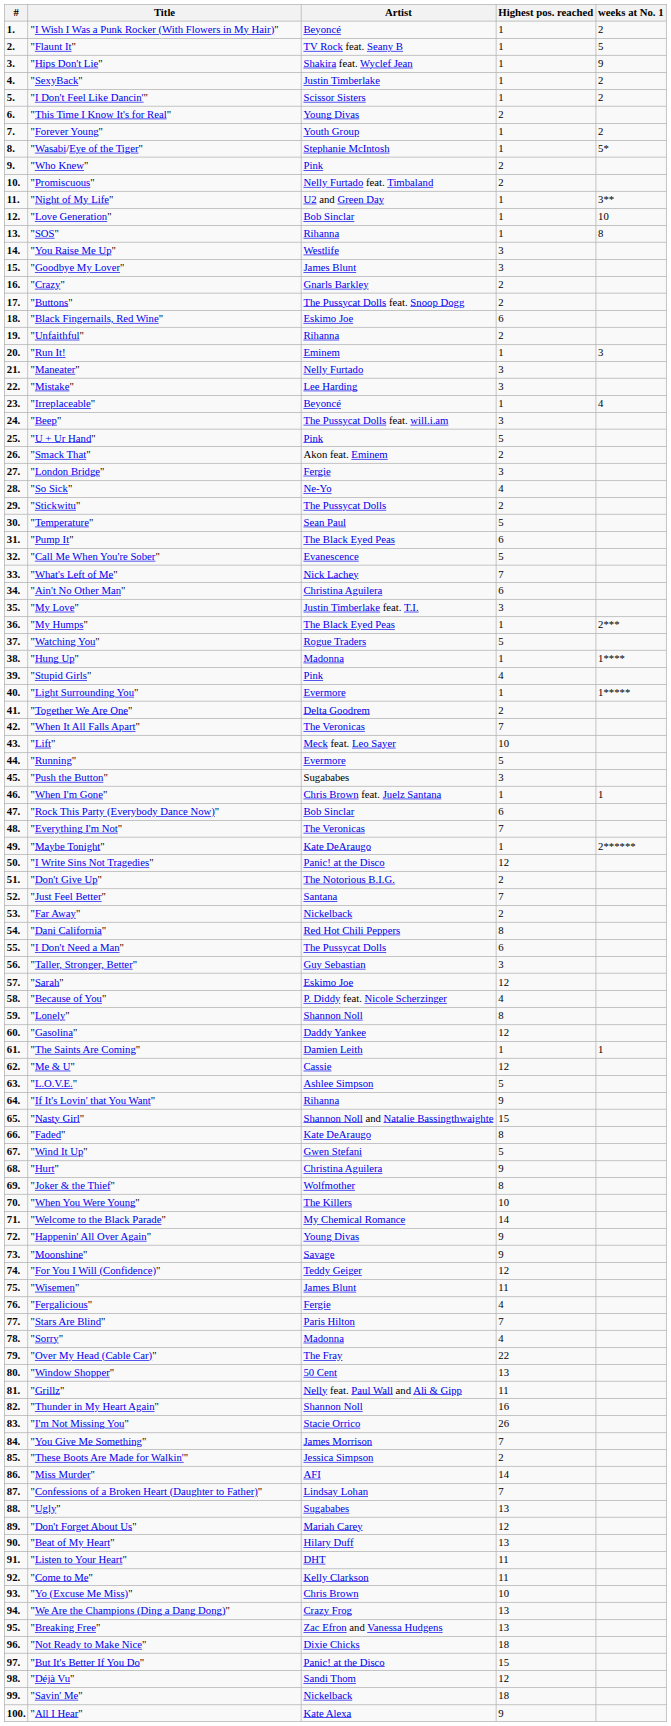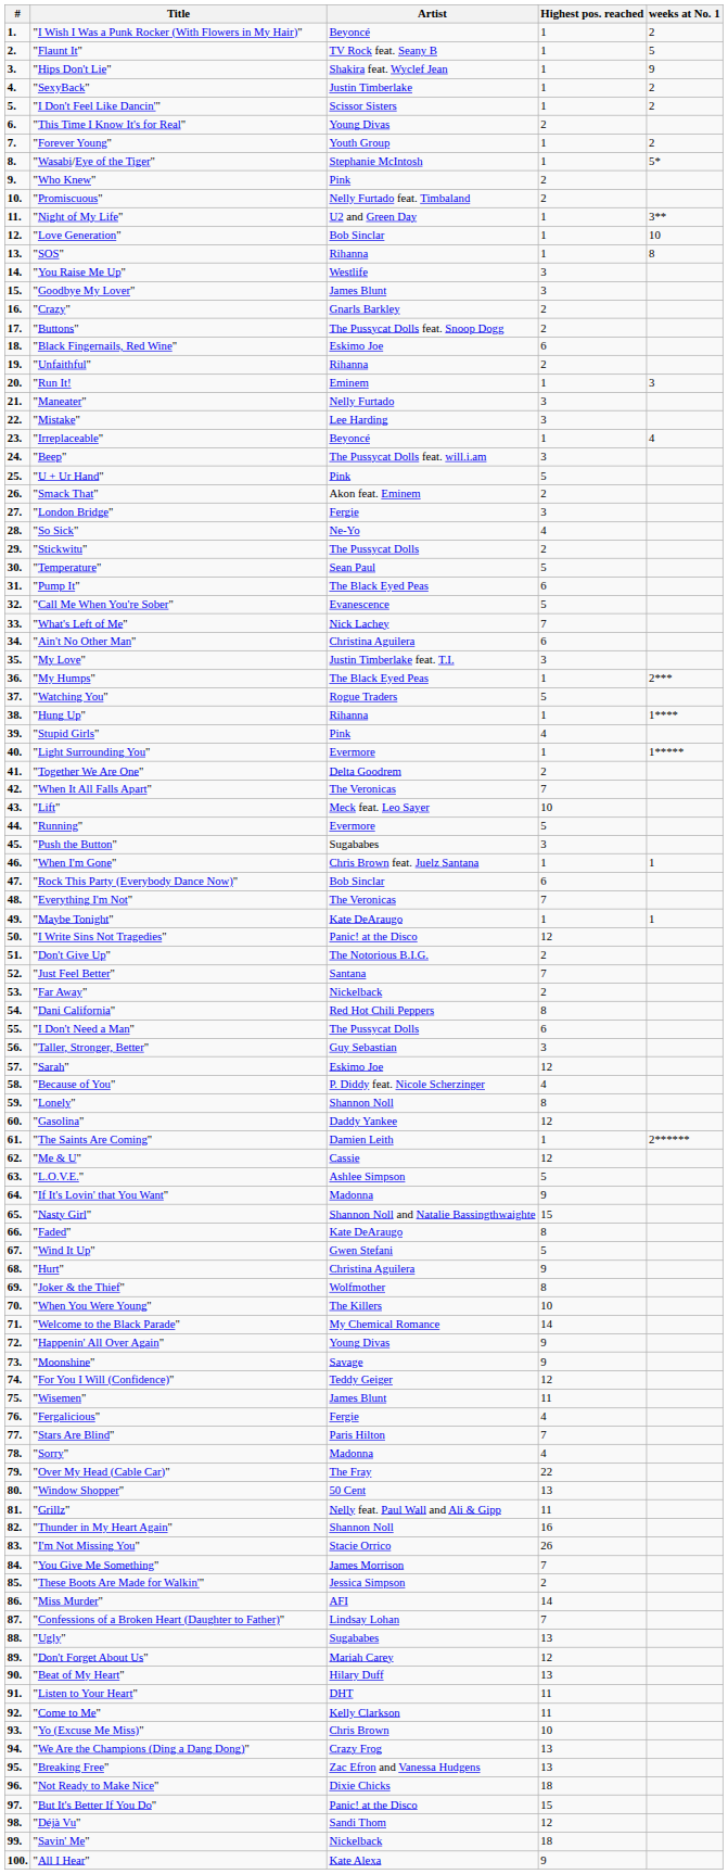 <table class="wikitable sortable">
 <tr>
 <th>#</th>
 <th width="400">Title</th>
 <th>Artist</th>
 <th>Highest pos. reached</th>
 <th>weeks at No. 1</th>
 </tr>
 <tr>
 <td><strong>1.</strong></td>
 <td>"<a href='#'>I Wish I Was a Punk Rocker (With Flowers in My Hair)</a>"</td>
 <td><a href='#'>Beyoncé</a></td>
 <td>1</td>
 <td>2</td>
 </tr>
 <tr>
 <td><strong>2.</strong></td>
 <td>"<a href='#'>Flaunt It</a>"</td>
 <td><a href='#'>TV Rock</a> feat. <a href='#'>Seany B</a></td>
 <td>1</td>
 <td>5</td>
 </tr>
 <tr>
 <td><strong>3.</strong></td>
 <td>"<a href='#'>Hips Don't Lie</a>"</td>
 <td><a href='#'>Shakira</a> feat. <a href='#'>Wyclef Jean</a></td>
 <td>1</td>
 <td>9</td>
 </tr>
 <tr>
 <td><strong>4.</strong></td>
 <td>"<a href='#'>SexyBack</a>"</td>
 <td><a href='#'>Justin Timberlake</a></td>
 <td>1</td>
 <td>2</td>
 </tr>
 <tr>
 <td><strong>5.</strong></td>
 <td>"<a href='#'>I Don't Feel Like Dancin'</a>"</td>
 <td><a href='#'>Scissor Sisters</a></td>
 <td>1</td>
 <td>2</td>
 </tr>
 <tr>
 <td><strong>6.</strong></td>
 <td>"<a href='#'>This Time I Know It's for Real</a>"</td>
 <td><a href='#'>Young Divas</a></td>
 <td>2</td>
 <td></td>
 </tr>
 <tr>
 <td><strong>7.</strong></td>
 <td>"<a href='#'>Forever Young</a>"</td>
 <td><a href='#'>Youth Group</a></td>
 <td>1</td>
 <td>2</td>
 </tr>
 <tr>
 <td><strong>8.</strong></td>
 <td>"<a href='#'>Wasabi</a>/<a href='#'>Eye of the Tiger</a>"</td>
 <td><a href='#'>Stephanie McIntosh</a></td>
 <td>1</td>
 <td>5*</td>
 </tr>
 <tr>
 <td><strong>9.</strong></td>
 <td>"<a href='#'>Who Knew</a>"</td>
 <td><a href='#'>Pink</a></td>
 <td>2</td>
 <td></td>
 </tr>
 <tr>
 <td><strong>10.</strong></td>
 <td>"<a href='#'>Promiscuous</a>"</td>
 <td><a href='#'>Nelly Furtado</a> feat. <a href='#'>Timbaland</a></td>
 <td>2</td>
 <td></td>
 </tr>
 <tr>
 <td><strong>11.</strong></td>
 <td>"<a href='#'>Night of My Life</a>"</td>
 <td><a href='#'>U2</a> and <a href='#'>Green Day</a></td>
 <td>1</td>
 <td>3**</td>
 </tr>
 <tr>
 <td><strong>12.</strong></td>
 <td>"<a href='#'>Love Generation</a>"</td>
 <td><a href='#'>Bob Sinclar</a></td>
 <td>1</td>
 <td>10</td>
 </tr>
 <tr>
 <td><strong>13.</strong></td>
 <td>"<a href='#'>SOS</a>"</td>
 <td><a href='#'>Rihanna</a></td>
 <td>1</td>
 <td>8</td>
 </tr>
 <tr>
 <td><strong>14.</strong></td>
 <td>"<a href='#'>You Raise Me Up</a>"</td>
 <td><a href='#'>Westlife</a></td>
 <td>3</td>
 <td></td>
 </tr>
 <tr>
 <td><strong>15.</strong></td>
 <td>"<a href='#'>Goodbye My Lover</a>"</td>
 <td><a href='#'>James Blunt</a></td>
 <td>3</td>
 <td></td>
 </tr>
 <tr>
 <td><strong>16.</strong></td>
 <td>"<a href='#'>Crazy</a>"</td>
 <td><a href='#'>Gnarls Barkley</a></td>
 <td>2</td>
 <td></td>
 </tr>
 <tr>
 <td><strong>17.</strong></td>
 <td>"<a href='#'>Buttons</a>"</td>
 <td><a href='#'>The Pussycat Dolls</a> feat. <a href='#'>Snoop Dogg</a></td>
 <td>2</td>
 <td></td>
 </tr>
 <tr>
 <td><strong>18.</strong></td>
 <td>"<a href='#'>Black Fingernails, Red Wine</a>"</td>
 <td><a href='#'>Eskimo Joe</a></td>
 <td>6</td>
 <td></td>
 </tr>
 <tr>
 <td><strong>19.</strong></td>
 <td>"<a href='#'>Unfaithful</a>"</td>
 <td><a href='#'>Rihanna</a></td>
 <td>2</td>
 <td></td>
 </tr>
 <tr>
 <td><strong>20.</strong></td>
 <td>"<a href='#'>Run It!</a></td>
 <td><a href='#'>Eminem</a></td>
 <td>1</td>
 <td>3</td>
 </tr>
 <tr>
 <td><strong>21.</strong></td>
 <td>"<a href='#'>Maneater</a>"</td>
 <td><a href='#'>Nelly Furtado</a></td>
 <td>3</td>
 <td></td>
 </tr>
 <tr>
 <td><strong>22.</strong></td>
 <td>"<a href='#'>Mistake</a>"</td>
 <td><a href='#'>Lee Harding</a></td>
 <td>3</td>
 <td></td>
 </tr>
 <tr>
 <td><strong>23.</strong></td>
 <td>"<a href='#'>Irreplaceable</a>"</td>
 <td><a href='#'>Beyoncé</a></td>
 <td>1</td>
 <td>4</td>
 </tr>
 <tr>
 <td><strong>24.</strong></td>
 <td>"<a href='#'>Beep</a>"</td>
 <td><a href='#'>The Pussycat Dolls</a> feat. <a href='#'>will.i.am</a></td>
 <td>3</td>
 <td></td>
 </tr>
 <tr>
 <td><strong>25.</strong></td>
 <td>"<a href='#'>U + Ur Hand</a>"</td>
 <td><a href='#'>Pink</a></td>
 <td>5</td>
 <td></td>
 </tr>
 <tr>
 <td><strong>26.</strong></td>
 <td>"<a href='#'>Smack That</a>"</td>
 <td>Akon feat. <a href='#'>Eminem</a></td>
 <td>2</td>
 <td></td>
 </tr>
 <tr>
 <td><strong>27.</strong></td>
 <td>"<a href='#'>London Bridge</a>"</td>
 <td><a href='#'>Fergie</a></td>
 <td>3</td>
 <td></td>
 </tr>
 <tr>
 <td><strong>28.</strong></td>
 <td>"<a href='#'>So Sick</a>"</td>
 <td><a href='#'>Ne-Yo</a></td>
 <td>4</td>
 <td></td>
 </tr>
 <tr>
 <td><strong>29.</strong></td>
 <td>"<a href='#'>Stickwitu</a>"</td>
 <td><a href='#'>The Pussycat Dolls</a></td>
 <td>2</td>
 <td></td>
 </tr>
 <tr>
 <td><strong>30.</strong></td>
 <td>"<a href='#'>Temperature</a>"</td>
 <td><a href='#'>Sean Paul</a></td>
 <td>5</td>
 <td></td>
 </tr>
 <tr>
 <td><strong>31.</strong></td>
 <td>"<a href='#'>Pump It</a>"</td>
 <td><a href='#'>The Black Eyed Peas</a></td>
 <td>6</td>
 <td></td>
 </tr>
 <tr>
 <td><strong>32.</strong></td>
 <td>"<a href='#'>Call Me When You're Sober</a>"</td>
 <td><a href='#'>Evanescence</a></td>
 <td>5</td>
 <td></td>
 </tr>
 <tr>
 <td><strong>33.</strong></td>
 <td>"<a href='#'>What's Left of Me</a>"</td>
 <td><a href='#'>Nick Lachey</a></td>
 <td>7</td>
 <td></td>
 </tr>
 <tr>
 <td><strong>34.</strong></td>
 <td>"<a href='#'>Ain't No Other Man</a>"</td>
 <td><a href='#'>Christina Aguilera</a></td>
 <td>6</td>
 <td></td>
 </tr>
 <tr>
 <td><strong>35.</strong></td>
 <td>"<a href='#'>My Love</a>"</td>
 <td><a href='#'>Justin Timberlake</a> feat. <a href='#'>T.I.</a></td>
 <td>3</td>
 <td></td>
 </tr>
 <tr>
 <td><strong>36.</strong></td>
 <td>"<a href='#'>My Humps</a>"</td>
 <td><a href='#'>The Black Eyed Peas</a></td>
 <td>1</td>
 <td>2***</td>
 </tr>
 <tr>
 <td><strong>37.</strong></td>
 <td>"<a href='#'>Watching You</a>"</td>
 <td><a href='#'>Rogue Traders</a></td>
 <td>5</td>
 <td></td>
 </tr>
 <tr>
 <td><strong>38.</strong></td>
 <td>"<a href='#'>Hung Up</a>"</td>
-<td><a href='#'>Madonna</a></td>
+<td><a href='#'>Rihanna</a></td>
 <td>1</td>
 <td>1****</td>
 </tr>
 <tr>
 <td><strong>39.</strong></td>
 <td>"<a href='#'>Stupid Girls</a>"</td>
 <td><a href='#'>Pink</a></td>
 <td>4</td>
 <td></td>
 </tr>
 <tr>
 <td><strong>40.</strong></td>
 <td>"<a href='#'>Light Surrounding You</a>"</td>
 <td><a href='#'>Evermore</a></td>
 <td>1</td>
 <td>1*****</td>
 </tr>
 <tr>
 <td><strong>41.</strong></td>
 <td>"<a href='#'>Together We Are One</a>"</td>
 <td><a href='#'>Delta Goodrem</a></td>
 <td>2</td>
 <td></td>
 </tr>
 <tr>
 <td><strong>42.</strong></td>
 <td>"<a href='#'>When It All Falls Apart</a>"</td>
 <td><a href='#'>The Veronicas</a></td>
 <td>7</td>
 <td></td>
 </tr>
 <tr>
 <td><strong>43.</strong></td>
 <td>"<a href='#'>Lift</a>"</td>
 <td><a href='#'>Meck</a> feat. <a href='#'>Leo Sayer</a></td>
 <td>10</td>
 <td></td>
 </tr>
 <tr>
 <td><strong>44.</strong></td>
 <td>"<a href='#'>Running</a>"</td>
 <td><a href='#'>Evermore</a></td>
 <td>5</td>
 <td></td>
 </tr>
 <tr>
 <td><strong>45.</strong></td>
 <td>"<a href='#'>Push the Button</a>"</td>
 <td>Sugababes</td>
 <td>3</td>
 <td></td>
 </tr>
 <tr>
 <td><strong>46.</strong></td>
 <td>"<a href='#'>When I'm Gone</a>"</td>
 <td><a href='#'>Chris Brown</a> feat. <a href='#'>Juelz Santana</a></td>
 <td>1</td>
 <td>1</td>
 </tr>
 <tr>
 <td><strong>47.</strong></td>
 <td>"<a href='#'>Rock This Party (Everybody Dance Now)</a>"</td>
 <td><a href='#'>Bob Sinclar</a></td>
 <td>6</td>
 <td></td>
 </tr>
 <tr>
 <td><strong>48.</strong></td>
 <td>"<a href='#'>Everything I'm Not</a>"</td>
 <td><a href='#'>The Veronicas</a></td>
 <td>7</td>
 <td></td>
 </tr>
 <tr>
 <td><strong>49.</strong></td>
 <td>"<a href='#'>Maybe Tonight</a>"</td>
 <td><a href='#'>Kate DeAraugo</a></td>
 <td>1</td>
-<td>2******</td>
+<td>1</td>
 </tr>
 <tr>
 <td><strong>50.</strong></td>
 <td>"<a href='#'>I Write Sins Not Tragedies</a>"</td>
 <td><a href='#'>Panic! at the Disco</a></td>
 <td>12</td>
 <td></td>
 </tr>
 <tr>
 <td><strong>51.</strong></td>
 <td>"<a href='#'>Don't Give Up</a>"</td>
 <td><a href='#'>The Notorious B.I.G.</a></td>
 <td>2</td>
 <td></td>
 </tr>
 <tr>
 <td><strong>52.</strong></td>
 <td>"<a href='#'>Just Feel Better</a>"</td>
 <td><a href='#'>Santana</a></td>
 <td>7</td>
 <td></td>
 </tr>
 <tr>
 <td><strong>53.</strong></td>
 <td>"<a href='#'>Far Away</a>"</td>
 <td><a href='#'>Nickelback</a></td>
 <td>2</td>
 <td></td>
 </tr>
 <tr>
 <td><strong>54.</strong></td>
 <td>"<a href='#'>Dani California</a>"</td>
 <td><a href='#'>Red Hot Chili Peppers</a></td>
 <td>8</td>
 <td></td>
 </tr>
 <tr>
 <td><strong>55.</strong></td>
 <td>"<a href='#'>I Don't Need a Man</a>"</td>
 <td><a href='#'>The Pussycat Dolls</a></td>
 <td>6</td>
 <td></td>
 </tr>
 <tr>
 <td><strong>56.</strong></td>
 <td>"<a href='#'>Taller, Stronger, Better</a>"</td>
 <td><a href='#'>Guy Sebastian</a></td>
 <td>3</td>
 <td></td>
 </tr>
 <tr>
 <td><strong>57.</strong></td>
 <td>"<a href='#'>Sarah</a>"</td>
 <td><a href='#'>Eskimo Joe</a></td>
 <td>12</td>
 <td></td>
 </tr>
 <tr>
 <td><strong>58.</strong></td>
 <td>"<a href='#'>Because of You</a>"</td>
 <td><a href='#'>P. Diddy</a> feat. <a href='#'>Nicole Scherzinger</a></td>
 <td>4</td>
 <td></td>
 </tr>
 <tr>
 <td><strong>59.</strong></td>
 <td>"<a href='#'>Lonely</a>"</td>
 <td><a href='#'>Shannon Noll</a></td>
 <td>8</td>
 <td></td>
 </tr>
 <tr>
 <td><strong>60.</strong></td>
 <td>"<a href='#'>Gasolina</a>"</td>
 <td><a href='#'>Daddy Yankee</a></td>
 <td>12</td>
 <td></td>
 </tr>
 <tr>
 <td><strong>61.</strong></td>
 <td>"<a href='#'>The Saints Are Coming</a>"</td>
 <td><a href='#'>Damien Leith</a></td>
 <td>1</td>
-<td>1</td>
+<td>2******</td>
 </tr>
 <tr>
 <td><strong>62.</strong></td>
 <td>"<a href='#'>Me & U</a>"</td>
 <td><a href='#'>Cassie</a></td>
 <td>12</td>
 <td></td>
 </tr>
 <tr>
 <td><strong>63.</strong></td>
 <td>"<a href='#'>L.O.V.E.</a>"</td>
 <td><a href='#'>Ashlee Simpson</a></td>
 <td>5</td>
 <td></td>
 </tr>
 <tr>
 <td><strong>64.</strong></td>
 <td>"<a href='#'>If It's Lovin' that You Want</a>"</td>
-<td><a href='#'>Rihanna</a></td>
+<td><a href='#'>Madonna</a></td>
 <td>9</td>
 <td></td>
 </tr>
 <tr>
 <td><strong>65.</strong></td>
 <td>"<a href='#'>Nasty Girl</a>"</td>
 <td><a href='#'>Shannon Noll</a> and <a href='#'>Natalie Bassingthwaighte</a></td>
 <td>15</td>
 <td></td>
 </tr>
 <tr>
 <td><strong>66.</strong></td>
 <td>"<a href='#'>Faded</a>"</td>
 <td><a href='#'>Kate DeAraugo</a></td>
 <td>8</td>
 <td></td>
 </tr>
 <tr>
 <td><strong>67.</strong></td>
 <td>"<a href='#'>Wind It Up</a>"</td>
 <td><a href='#'>Gwen Stefani</a></td>
 <td>5</td>
 <td></td>
 </tr>
 <tr>
 <td><strong>68.</strong></td>
 <td>"<a href='#'>Hurt</a>"</td>
 <td><a href='#'>Christina Aguilera</a></td>
 <td>9</td>
 <td></td>
 </tr>
 <tr>
 <td><strong>69.</strong></td>
 <td>"<a href='#'>Joker & the Thief</a>"</td>
 <td><a href='#'>Wolfmother</a></td>
 <td>8</td>
 <td></td>
 </tr>
 <tr>
 <td><strong>70.</strong></td>
 <td>"<a href='#'>When You Were Young</a>"</td>
 <td><a href='#'>The Killers</a></td>
 <td>10</td>
 <td></td>
 </tr>
 <tr>
 <td><strong>71.</strong></td>
 <td>"<a href='#'>Welcome to the Black Parade</a>"</td>
 <td><a href='#'>My Chemical Romance</a></td>
 <td>14</td>
 <td></td>
 </tr>
 <tr>
 <td><strong>72.</strong></td>
 <td>"<a href='#'>Happenin' All Over Again</a>"</td>
 <td><a href='#'>Young Divas</a></td>
 <td>9</td>
 <td></td>
 </tr>
 <tr>
 <td><strong>73.</strong></td>
 <td>"<a href='#'>Moonshine</a>"</td>
 <td><a href='#'>Savage</a></td>
 <td>9</td>
 <td></td>
 </tr>
 <tr>
 <td><strong>74.</strong></td>
 <td>"<a href='#'>For You I Will (Confidence)</a>"</td>
 <td><a href='#'>Teddy Geiger</a></td>
 <td>12</td>
 <td></td>
 </tr>
 <tr>
 <td><strong>75.</strong></td>
 <td>"<a href='#'>Wisemen</a>"</td>
 <td><a href='#'>James Blunt</a></td>
 <td>11</td>
 <td></td>
 </tr>
 <tr>
 <td><strong>76.</strong></td>
 <td>"<a href='#'>Fergalicious</a>"</td>
 <td><a href='#'>Fergie</a></td>
 <td>4</td>
 <td></td>
 </tr>
 <tr>
 <td><strong>77.</strong></td>
 <td>"<a href='#'>Stars Are Blind</a>"</td>
 <td><a href='#'>Paris Hilton</a></td>
 <td>7</td>
 <td></td>
 </tr>
 <tr>
 <td><strong>78.</strong></td>
 <td>"<a href='#'>Sorry</a>"</td>
 <td><a href='#'>Madonna</a></td>
 <td>4</td>
 <td></td>
 </tr>
 <tr>
 <td><strong>79.</strong></td>
 <td>"<a href='#'>Over My Head (Cable Car)</a>"</td>
 <td><a href='#'>The Fray</a></td>
 <td>22</td>
 <td></td>
 </tr>
 <tr>
 <td><strong>80.</strong></td>
 <td>"<a href='#'>Window Shopper</a>"</td>
 <td><a href='#'>50 Cent</a></td>
 <td>13</td>
 <td></td>
 </tr>
 <tr>
 <td><strong>81.</strong></td>
 <td>"<a href='#'>Grillz</a>"</td>
 <td><a href='#'>Nelly</a> feat. <a href='#'>Paul Wall</a> and <a href='#'>Ali & Gipp</a></td>
 <td>11</td>
 <td></td>
 </tr>
 <tr>
 <td><strong>82.</strong></td>
 <td>"<a href='#'>Thunder in My Heart Again</a>"</td>
 <td><a href='#'>Shannon Noll</a></td>
 <td>16</td>
 <td></td>
 </tr>
 <tr>
 <td><strong>83.</strong></td>
 <td>"<a href='#'>I'm Not Missing You</a>"</td>
 <td><a href='#'>Stacie Orrico</a></td>
 <td>26</td>
 <td></td>
 </tr>
 <tr>
 <td><strong>84.</strong></td>
 <td>"<a href='#'>You Give Me Something</a>"</td>
 <td><a href='#'>James Morrison</a></td>
 <td>7</td>
 <td></td>
 </tr>
 <tr>
 <td><strong>85.</strong></td>
 <td>"<a href='#'>These Boots Are Made for Walkin'</a>"</td>
 <td><a href='#'>Jessica Simpson</a></td>
 <td>2</td>
 <td></td>
 </tr>
 <tr>
 <td><strong>86.</strong></td>
 <td>"<a href='#'>Miss Murder</a>"</td>
 <td><a href='#'>AFI</a></td>
 <td>14</td>
 <td></td>
 </tr>
 <tr>
 <td><strong>87.</strong></td>
 <td>"<a href='#'>Confessions of a Broken Heart (Daughter to Father)</a>"</td>
 <td><a href='#'>Lindsay Lohan</a></td>
 <td>7</td>
 <td></td>
 </tr>
 <tr>
 <td><strong>88.</strong></td>
 <td>"<a href='#'>Ugly</a>"</td>
 <td><a href='#'>Sugababes</a></td>
 <td>13</td>
 <td></td>
 </tr>
 <tr>
 <td><strong>89.</strong></td>
 <td>"<a href='#'>Don't Forget About Us</a>"</td>
 <td><a href='#'>Mariah Carey</a></td>
 <td>12</td>
 <td></td>
 </tr>
 <tr>
 <td><strong>90.</strong></td>
 <td>"<a href='#'>Beat of My Heart</a>"</td>
 <td><a href='#'>Hilary Duff</a></td>
 <td>13</td>
 <td></td>
 </tr>
 <tr>
 <td><strong>91.</strong></td>
 <td>"<a href='#'>Listen to Your Heart</a>"</td>
 <td><a href='#'>DHT</a></td>
 <td>11</td>
 <td></td>
 </tr>
 <tr>
 <td><strong>92.</strong></td>
 <td>"<a href='#'>Come to Me</a>"</td>
 <td><a href='#'>Kelly Clarkson</a></td>
 <td>11</td>
 <td></td>
 </tr>
 <tr>
 <td><strong>93.</strong></td>
 <td>"<a href='#'>Yo (Excuse Me Miss)</a>"</td>
 <td><a href='#'>Chris Brown</a></td>
 <td>10</td>
 <td></td>
 </tr>
 <tr>
 <td><strong>94.</strong></td>
 <td>"<a href='#'>We Are the Champions (Ding a Dang Dong)</a>"</td>
 <td><a href='#'>Crazy Frog</a></td>
 <td>13</td>
 <td></td>
 </tr>
 <tr>
 <td><strong>95.</strong></td>
 <td>"<a href='#'>Breaking Free</a>"</td>
 <td><a href='#'>Zac Efron</a> and <a href='#'>Vanessa Hudgens</a></td>
 <td>13</td>
 <td></td>
 </tr>
 <tr>
 <td><strong>96.</strong></td>
 <td>"<a href='#'>Not Ready to Make Nice</a>"</td>
 <td><a href='#'>Dixie Chicks</a></td>
 <td>18</td>
 <td></td>
 </tr>
 <tr>
 <td><strong>97.</strong></td>
 <td>"<a href='#'>But It's Better If You Do</a>"</td>
 <td><a href='#'>Panic! at the Disco</a></td>
 <td>15</td>
 <td></td>
 </tr>
 <tr>
 <td><strong>98.</strong></td>
 <td>"<a href='#'>Déjà Vu</a>"</td>
 <td><a href='#'>Sandi Thom</a></td>
 <td>12</td>
 <td></td>
 </tr>
 <tr>
 <td><strong>99.</strong></td>
 <td>"<a href='#'>Savin' Me</a>"</td>
 <td><a href='#'>Nickelback</a></td>
 <td>18</td>
 <td></td>
 </tr>
 <tr>
 <td><strong>100.</strong></td>
 <td>"<a href='#'>All I Hear</a>"</td>
 <td><a href='#'>Kate Alexa</a></td>
 <td>9</td>
 <td></td>
 </tr>
 </table>
